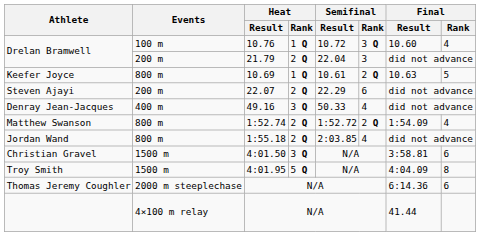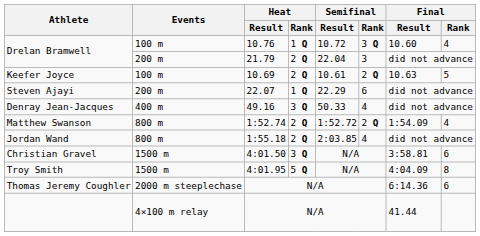 <table class=wikitable style="font-size:90%">
 <tr>
 <th rowspan="2">Athlete</th>
 <th rowspan="2">Events</th>
 <th colspan="2">Heat</th>
 <th colspan="2">Semifinal</th>
 <th colspan="2">Final</th>
 </tr>
 <tr>
 <th>Result</th>
 <th>Rank</th>
 <th>Result</th>
 <th>Rank</th>
 <th>Result</th>
 <th>Rank</th>
 </tr>
 <tr>
 <td rowspan=2>Drelan Bramwell</td>
 <td>100 m</td>
 <td>10.76</td>
 <td>1 <strong>Q</strong></td>
 <td>10.72</td>
 <td>3 <strong>Q</strong></td>
 <td>10.60</td>
 <td>4</td>
 </tr>
 <tr>
 <td>200 m</td>
 <td>21.79</td>
 <td>2 <strong>Q</strong></td>
 <td>22.04</td>
 <td>3</td>
 <td align=center colspan=2>did not advance</td>
 </tr>
 <tr>
 <td>Keefer Joyce</td>
-<td>800 m</td>
+<td>100 m</td>
 <td>10.69</td>
-<td>1 <strong>Q</strong></td>
+<td>2 <strong>Q</strong></td>
 <td>10.61</td>
 <td>2 <strong>Q</strong></td>
 <td>10.63</td>
 <td>5</td>
 </tr>
 <tr>
 <td>Steven Ajayi</td>
 <td>200 m</td>
 <td>22.07</td>
-<td>2 <strong>Q</strong></td>
+<td>1 <strong>Q</strong></td>
 <td>22.29</td>
 <td>6</td>
 <td align=center colspan=2>did not advance</td>
 </tr>
 <tr>
 <td>Denray Jean-Jacques</td>
 <td>400 m</td>
 <td>49.16</td>
 <td>3 <strong>Q</strong></td>
 <td>50.33</td>
 <td>4</td>
 <td align=center colspan=2>did not advance</td>
 </tr>
 <tr>
 <td>Matthew Swanson</td>
 <td>800 m</td>
 <td>1:52.74</td>
 <td>2 <strong>Q</strong></td>
 <td>1:52.72</td>
 <td>2 <strong>Q</strong></td>
 <td>1:54.09</td>
 <td>4</td>
 </tr>
 <tr>
 <td>Jordan Wand</td>
 <td>800 m</td>
 <td>1:55.18</td>
 <td>2 <strong>Q</strong></td>
 <td>2:03.85</td>
 <td>4</td>
 <td align=center colspan=2>did not advance</td>
 </tr>
 <tr>
 <td>Christian Gravel</td>
 <td>1500 m</td>
 <td>4:01.50</td>
 <td>3 <strong>Q</strong></td>
 <td align=center colspan=2>N/A</td>
 <td>3:58.81</td>
 <td>6</td>
 </tr>
 <tr>
 <td>Troy Smith</td>
 <td>1500 m</td>
 <td>4:01.95</td>
 <td>5 <strong>Q</strong></td>
 <td align=center colspan=2>N/A</td>
 <td>4:04.09</td>
 <td>8</td>
 </tr>
 <tr>
 <td>Thomas Jeremy Coughler</td>
 <td>2000 m steeplechase</td>
 <td align=center colspan=4>N/A</td>
 <td>6:14.36</td>
 <td>6</td>
 </tr>
 <tr>
 <td><br><br><br></td>
 <td>4×100 m relay</td>
 <td align=center colspan=4>N/A</td>
 <td>41.44</td>
 <td></td>
 </tr>
 </table>
